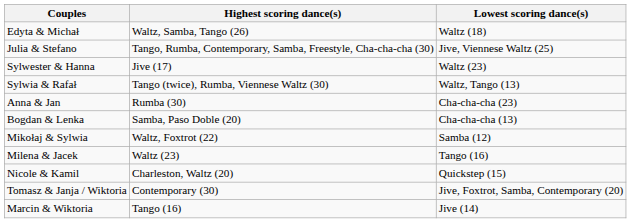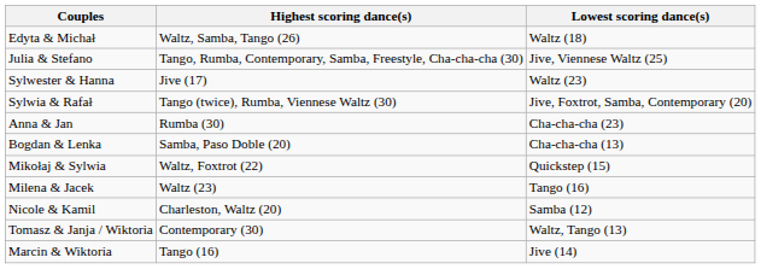 <table class="wikitable">
 <tr>
 <th>Couples</th>
 <th>Highest scoring dance(s)</th>
 <th>Lowest scoring dance(s)</th>
 </tr>
 <tr>
 <td>Edyta & Michał</td>
 <td>Waltz, Samba, Tango (26)</td>
 <td>Waltz (18)</td>
 </tr>
 <tr>
 <td>Julia & Stefano</td>
 <td>Tango, Rumba, Contemporary, Samba, Freestyle, Cha-cha-cha (30)</td>
 <td>Jive, Viennese Waltz (25)</td>
 </tr>
 <tr>
 <td>Sylwester & Hanna</td>
 <td>Jive (17)</td>
 <td>Waltz (23)</td>
 </tr>
 <tr>
 <td>Sylwia & Rafał</td>
 <td>Tango (twice), Rumba, Viennese Waltz (30)</td>
-<td>Waltz, Tango (13)</td>
+<td>Jive, Foxtrot, Samba, Contemporary (20)</td>
 </tr>
 <tr>
 <td>Anna & Jan</td>
 <td>Rumba (30)</td>
 <td>Cha-cha-cha (23)</td>
 </tr>
 <tr>
 <td>Bogdan & Lenka</td>
 <td>Samba, Paso Doble (20)</td>
 <td>Cha-cha-cha (13)</td>
 </tr>
 <tr>
 <td>Mikołaj & Sylwia</td>
 <td>Waltz, Foxtrot (22)</td>
-<td>Samba (12)</td>
+<td>Quickstep (15)</td>
 </tr>
 <tr>
 <td>Milena & Jacek</td>
 <td>Waltz (23)</td>
 <td>Tango (16)</td>
 </tr>
 <tr>
 <td>Nicole & Kamil</td>
 <td>Charleston, Waltz (20)</td>
-<td>Quickstep (15)</td>
+<td>Samba (12)</td>
 </tr>
 <tr>
 <td>Tomasz & Janja / Wiktoria</td>
 <td>Contemporary (30)</td>
-<td>Jive, Foxtrot, Samba, Contemporary (20)</td>
+<td>Waltz, Tango (13)</td>
 </tr>
 <tr>
 <td>Marcin & Wiktoria</td>
 <td>Tango (16)</td>
 <td>Jive (14)</td>
 </tr>
 </table>
